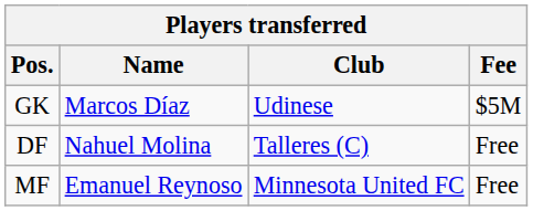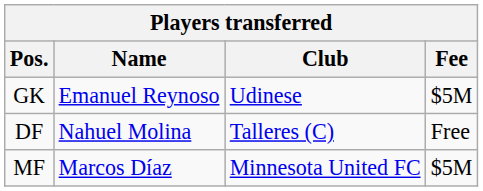 <table class="wikitable" style="font-size:95%;">
 <tr>
 <th colspan="5">Players transferred</th>
 </tr>
 <tr>
 <th>Pos.</th>
 <th>Name</th>
 <th>Club</th>
 <th>Fee</th>
 </tr>
 <tr>
 <td align="center">GK</td>
-<td> <a href='#'>Marcos Díaz</a></td>
+<td> <a href='#'>Emanuel Reynoso</a></td>
 <td> <a href='#'>Udinese</a></td>
 <td>$5M</td>
 </tr>
 <tr>
 <td align="center">DF</td>
 <td> <a href='#'>Nahuel Molina</a></td>
 <td> <a href='#'>Talleres (C)</a></td>
 <td>Free</td>
 </tr>
 <tr>
 <td align="center">MF</td>
-<td> <a href='#'>Emanuel Reynoso</a></td>
+<td> <a href='#'>Marcos Díaz</a></td>
 <td> <a href='#'>Minnesota United FC</a></td>
-<td>Free</td>
+<td>$5M</td>
 </tr>
 </table>
